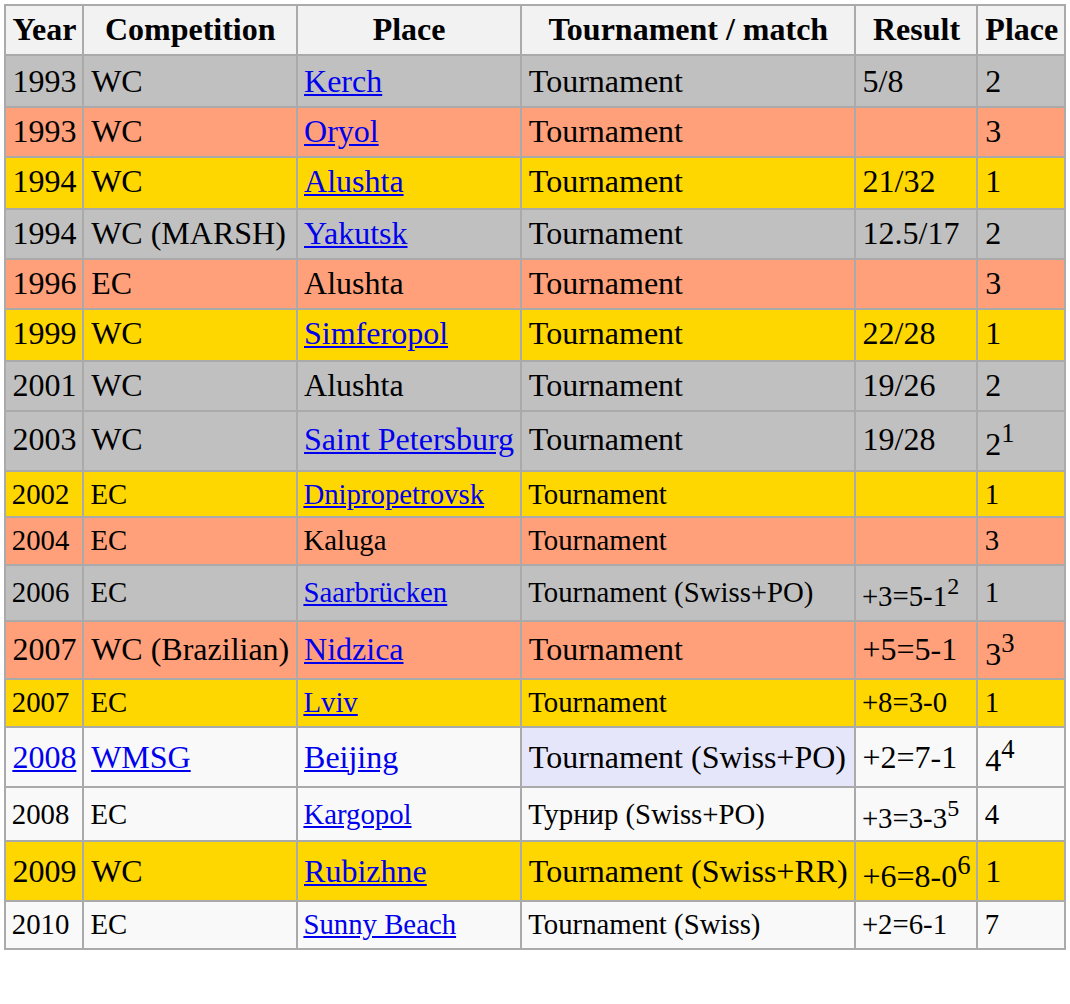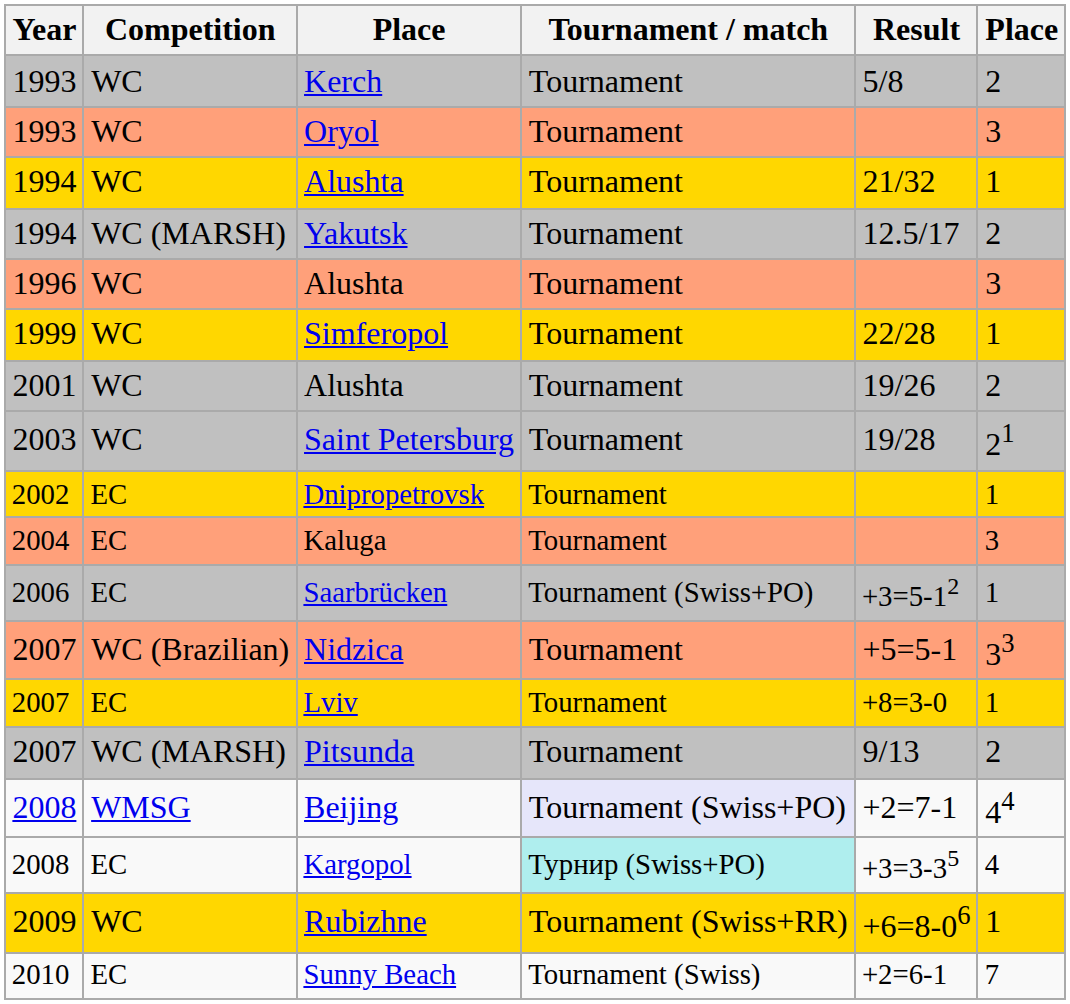 <table class="sortable wikitable">
 <tr>
 <th>Year</th>
 <th>Competition</th>
 <th>Place</th>
 <th>Tournament / match</th>
 <th>Result</th>
 <th>Place</th>
 </tr>
 <tr bgcolor="silver">
 <td>1993</td>
 <td>WC</td>
 <td> <a href='#'>Kerch</a></td>
 <td>Tournament</td>
 <td>5/8</td>
 <td>2</td>
 </tr>
 <tr bgcolor="lightsalmon">
 <td>1993</td>
 <td>WC</td>
 <td> <a href='#'>Oryol</a></td>
 <td>Tournament</td>
 <td></td>
 <td>3</td>
 </tr>
 <tr bgcolor="gold">
 <td>1994</td>
 <td>WC</td>
 <td> <a href='#'>Alushta</a></td>
 <td>Tournament</td>
 <td>21/32</td>
 <td>1</td>
 </tr>
 <tr bgcolor="silver">
 <td>1994</td>
 <td>WC (MARSH)</td>
 <td> <a href='#'>Yakutsk</a></td>
 <td>Tournament</td>
 <td>12.5/17</td>
 <td>2</td>
 </tr>
 <tr bgcolor="lightsalmon">
 <td>1996</td>
-<td>EC</td>
+<td>WC</td>
 <td> Alushta</td>
 <td>Tournament</td>
 <td></td>
 <td>3</td>
 </tr>
 <tr bgcolor="gold">
 <td>1999</td>
 <td>WC</td>
 <td> <a href='#'>Simferopol</a></td>
 <td>Tournament</td>
 <td>22/28</td>
 <td>1</td>
 </tr>
 <tr bgcolor="silver">
 <td>2001</td>
 <td>WC</td>
 <td> Alushta</td>
 <td>Tournament</td>
 <td>19/26</td>
 <td>2</td>
 </tr>
 <tr bgcolor="silver">
 <td>2003</td>
 <td>WC</td>
 <td> <a href='#'>Saint Petersburg</a></td>
 <td>Tournament</td>
 <td>19/28</td>
 <td>2<sup>1</sup></td>
 </tr>
 <tr bgcolor="gold" style="font-size:90%;">
 <td>2002</td>
 <td>EC</td>
 <td> <a href='#'>Dnipropetrovsk</a></td>
 <td>Tournament</td>
 <td></td>
 <td>1</td>
 </tr>
 <tr bgcolor="lightsalmon" style="font-size:90%;">
 <td>2004</td>
 <td>EC</td>
 <td> Kaluga</td>
 <td>Tournament</td>
 <td></td>
 <td>3</td>
 </tr>
 <tr bgcolor="silver" style="font-size:90%;">
 <td>2006</td>
 <td>EC</td>
 <td> <a href='#'>Saarbrücken</a></td>
 <td>Tournament (Swiss+PO)</td>
 <td>+3=5-1<sup>2</sup></td>
 <td>1</td>
 </tr>
 <tr bgcolor="lightsalmon">
 <td>2007</td>
 <td>WC (Brazilian)</td>
 <td> <a href='#'>Nidzica</a></td>
 <td>Tournament</td>
 <td>+5=5-1</td>
 <td>3<sup>3</sup></td>
 </tr>
 <tr bgcolor="gold" style="font-size:90%;">
 <td>2007</td>
 <td>EC</td>
 <td> <a href='#'>Lviv</a></td>
 <td>Tournament</td>
 <td>+8=3-0</td>
 <td>1</td>
 </tr>
+<tr bgcolor="silver">
+<td>2007</td>
+<td>WC (MARSH)</td>
+<td> <a href='#'>Pitsunda</a></td>
+<td>Tournament</td>
+<td>9/13</td>
+<td>2</td>
+</tr>
 <tr>
 <td><a href='#'>2008</a></td>
 <td><a href='#'>WMSG</a></td>
 <td> <a href='#'>Beijing</a></td>
 <td style="background: lavender;">Tournament (Swiss+PO)</td>
 <td>+2=7-1</td>
 <td>4<sup>4</sup></td>
 </tr>
 <tr style="font-size:90%;">
 <td>2008</td>
 <td>EC</td>
 <td> <a href='#'>Kargopol</a></td>
-<td>Турнир (Swiss+PO)</td>
+<td style="background: paleturquoise;">Турнир (Swiss+PO)</td>
 <td>+3=3-3<sup>5</sup></td>
 <td>4</td>
 </tr>
 <tr bgcolor="gold">
 <td>2009</td>
 <td>WC</td>
 <td> <a href='#'>Rubizhne</a></td>
 <td>Tournament (Swiss+RR)</td>
 <td>+6=8-0<sup>6</sup></td>
 <td>1</td>
 </tr>
 <tr style="font-size:90%;">
 <td>2010</td>
 <td>EC</td>
 <td> <a href='#'>Sunny Beach</a></td>
 <td>Tournament (Swiss)</td>
 <td>+2=6-1</td>
 <td>7</td>
 </tr>
 </table>
